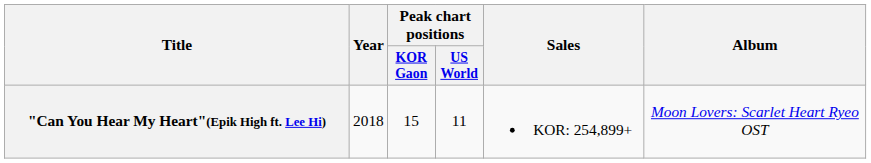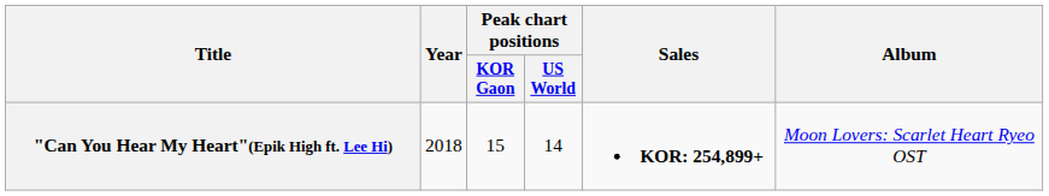 <table class="wikitable plainrowheaders" style="text-align:center;">
 <tr>
 <th rowspan="2" style="width:22em;">Title</th>
 <th rowspan="2" style="width:2em;">Year</th>
 <th colspan="2">Peak chart<br>positions</th>
 <th rowspan="2" style="width:10em;">Sales</th>
 <th rowspan="2" style="width:14em;">Album</th>
 </tr>
 <tr>
 <th scope="col" style="width:3em;font-size:90%;"><a href='#'>KOR<br>Gaon</a><br></th>
 <th scope="col" style="width:3em;font-size:90%;"><a href='#'>US<br>World</a><br></th>
 </tr>
 <tr>
 <th scope="row">"Can You Hear My Heart"<small>(Epik High ft. <a href='#'>Lee Hi</a>)</small></th>
 <td>2018</td>
 <td>15</td>
-<td>11</td>
-<td><br><ul><li>KOR: 254,899+</li></ul></td>
+<td>14</td>
+<td><strong><br><ul><li>KOR: 254,899+</li></ul></strong></td>
 <td><em><a href='#'>Moon Lovers: Scarlet Heart Ryeo</a> OST</em></td>
 </tr>
 </table>
